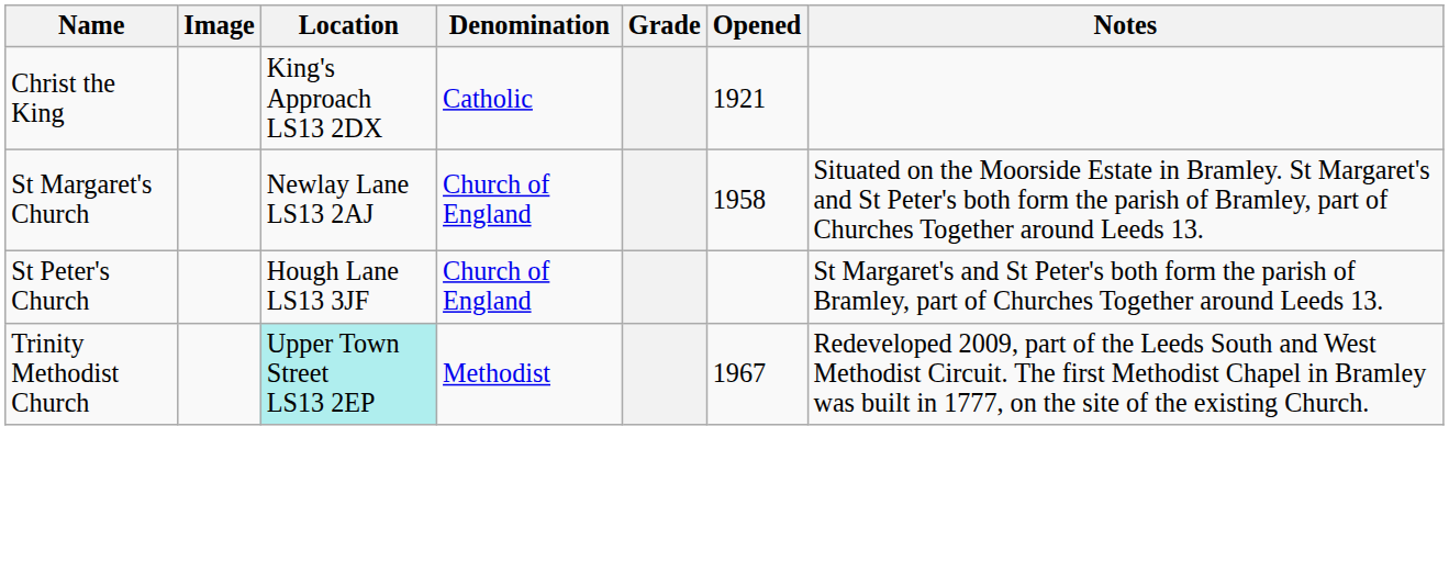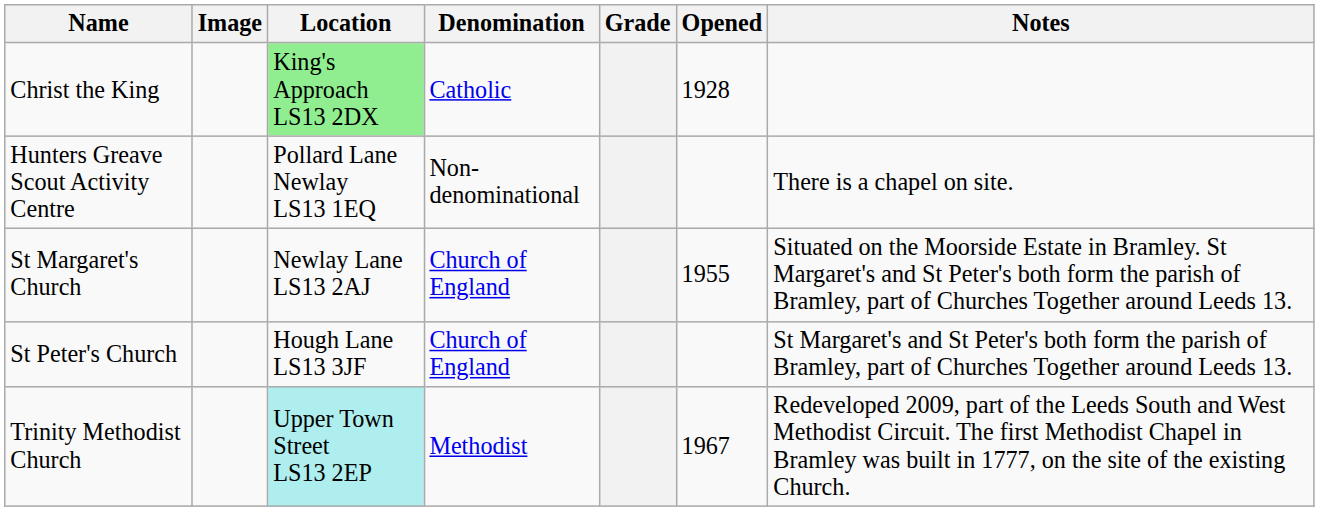 <table class="wikitable sortable">
 <tr>
 <th>Name</th>
 <th class="unsortable">Image</th>
 <th>Location</th>
 <th>Denomination</th>
 <th>Grade</th>
 <th>Opened</th>
 <th class="unsortable">Notes</th>
 </tr>
 <tr>
 <td>Christ the King </td>
 <td></td>
-<td>King's Approach LS13 2DX</td>
+<td style="background: lightgreen;">King's Approach LS13 2DX</td>
 <td><a href='#'>Catholic</a></td>
 <th></th>
-<td>1921 </td>
+<td>1928 </td>
 <td></td>
+</tr>
+<tr>
+<td>Hunters Greave Scout Activity Centre</td>
+<td></td>
+<td>Pollard Lane<br>Newlay<br>LS13 1EQ</td>
+<td>Non-denominational</td>
+<th></th>
+<td></td>
+<td>There is a chapel on site.</td>
 </tr>
 <tr>
 <td>St Margaret's Church </td>
 <td></td>
 <td>Newlay Lane<br>LS13 2AJ</td>
 <td><a href='#'>Church of England</a></td>
 <th></th>
-<td>1958</td>
+<td>1955</td>
 <td>Situated on the Moorside Estate in Bramley. St Margaret's and St Peter's both form the parish of Bramley, part of Churches Together around Leeds 13.</td>
 </tr>
 <tr>
 <td>St Peter's Church</td>
 <td></td>
 <td>Hough Lane<br>LS13 3JF</td>
 <td><a href='#'>Church of England</a></td>
 <th></th>
 <td></td>
 <td>St Margaret's and St Peter's both form the parish of Bramley, part of Churches Together around Leeds 13.</td>
 </tr>
 <tr>
 <td>Trinity Methodist Church </td>
 <td></td>
 <td style="background: paleturquoise;">Upper Town Street<br>LS13 2EP</td>
 <td><a href='#'>Methodist</a></td>
 <th></th>
 <td>1967</td>
 <td>Redeveloped 2009, part of the Leeds South and West Methodist Circuit. The first Methodist Chapel in Bramley was built in 1777, on the site of the existing Church.</td>
 </tr>
 </table>
